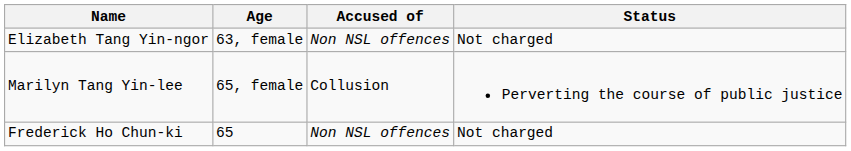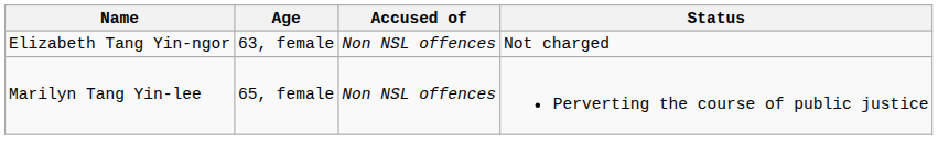 <table class="wikitable">
 <tr>
 <th>Name</th>
 <th>Age</th>
 <th>Accused of</th>
 <th>Status</th>
 </tr>
 <tr>
 <td>Elizabeth Tang Yin-ngor</td>
 <td>63, female</td>
 <td><em>Non NSL offences</em></td>
 <td>Not charged</td>
 </tr>
 <tr>
 <td>Marilyn Tang Yin-lee</td>
 <td>65, female</td>
-<td>Collusion</td>
+<td><em>Non NSL offences</em></td>
 <td><br><ul><li>Perverting the course of public justice</li></ul></td>
 </tr>
-<tr>
-<td>Frederick Ho Chun-ki</td>
-<td>65</td>
-<td><em>Non NSL offences</em></td>
-<td>Not charged</td>
-</tr>
 </table>
